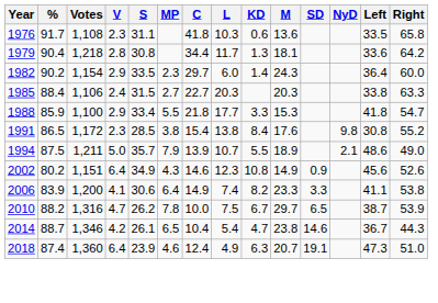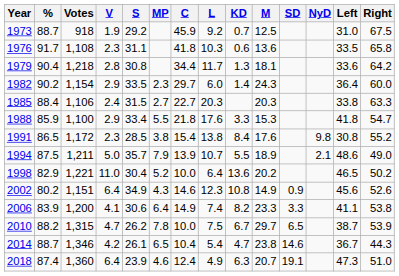 <table class="wikitable sortable" style=text-align:right>
 <tr>
 <th>Year</th>
 <th>%</th>
 <th>Votes</th>
 <th><a href='#'>V</a></th>
 <th><a href='#'>S</a></th>
 <th><a href='#'>MP</a></th>
 <th><a href='#'>C</a></th>
 <th><a href='#'>L</a></th>
 <th><a href='#'>KD</a></th>
 <th><a href='#'>M</a></th>
 <th><a href='#'>SD</a></th>
 <th><a href='#'>NyD</a></th>
 <th>Left</th>
 <th>Right</th>
+</tr>
+<tr>
+<td align=left><a href='#'>1973</a></td>
+<td>88.7</td>
+<td>918</td>
+<td>1.9</td>
+<td>29.2</td>
+<td></td>
+<td>45.9</td>
+<td>9.2</td>
+<td>0.7</td>
+<td>12.5</td>
+<td></td>
+<td></td>
+<td>31.0</td>
+<td>67.5</td>
 </tr>
 <tr>
 <td align=left><a href='#'>1976</a></td>
 <td>91.7</td>
 <td>1,108</td>
 <td>2.3</td>
 <td>31.1</td>
 <td></td>
 <td>41.8</td>
 <td>10.3</td>
 <td>0.6</td>
 <td>13.6</td>
 <td></td>
 <td></td>
 <td>33.5</td>
 <td>65.8</td>
 </tr>
 <tr>
 <td align=left><a href='#'>1979</a></td>
 <td>90.4</td>
 <td>1,218</td>
 <td>2.8</td>
 <td>30.8</td>
 <td></td>
 <td>34.4</td>
 <td>11.7</td>
 <td>1.3</td>
 <td>18.1</td>
 <td></td>
 <td></td>
 <td>33.6</td>
 <td>64.2</td>
 </tr>
 <tr>
 <td align=left><a href='#'>1982</a></td>
 <td>90.2</td>
 <td>1,154</td>
 <td>2.9</td>
 <td>33.5</td>
 <td>2.3</td>
 <td>29.7</td>
 <td>6.0</td>
 <td>1.4</td>
 <td>24.3</td>
 <td></td>
 <td></td>
 <td>36.4</td>
 <td>60.0</td>
 </tr>
 <tr>
 <td align=left><a href='#'>1985</a></td>
 <td>88.4</td>
 <td>1,106</td>
 <td>2.4</td>
 <td>31.5</td>
 <td>2.7</td>
 <td>22.7</td>
 <td>20.3</td>
 <td></td>
 <td>20.3</td>
 <td></td>
 <td></td>
 <td>33.8</td>
 <td>63.3</td>
 </tr>
 <tr>
 <td align=left><a href='#'>1988</a></td>
 <td>85.9</td>
 <td>1,100</td>
 <td>2.9</td>
 <td>33.4</td>
 <td>5.5</td>
 <td>21.8</td>
-<td>17.7</td>
+<td>17.6</td>
 <td>3.3</td>
 <td>15.3</td>
 <td></td>
 <td></td>
 <td>41.8</td>
 <td>54.7</td>
 </tr>
 <tr>
 <td align=left><a href='#'>1991</a></td>
 <td>86.5</td>
 <td>1,172</td>
 <td>2.3</td>
 <td>28.5</td>
 <td>3.8</td>
 <td>15.4</td>
 <td>13.8</td>
 <td>8.4</td>
 <td>17.6</td>
 <td></td>
 <td>9.8</td>
 <td>30.8</td>
 <td>55.2</td>
 </tr>
 <tr>
 <td align=left><a href='#'>1994</a></td>
 <td>87.5</td>
 <td>1,211</td>
 <td>5.0</td>
 <td>35.7</td>
 <td>7.9</td>
 <td>13.9</td>
 <td>10.7</td>
 <td>5.5</td>
 <td>18.9</td>
 <td></td>
 <td>2.1</td>
 <td>48.6</td>
 <td>49.0</td>
 </tr>
 <tr>
+<td align=left><a href='#'>1998</a></td>
+<td>82.9</td>
+<td>1,221</td>
+<td>11.0</td>
+<td>30.4</td>
+<td>5.2</td>
+<td>10.0</td>
+<td>6.4</td>
+<td>13.6</td>
+<td>20.2</td>
+<td></td>
+<td></td>
+<td>46.5</td>
+<td>50.2</td>
+</tr>
+<tr>
 <td align=left><a href='#'>2002</a></td>
 <td>80.2</td>
 <td>1,151</td>
 <td>6.4</td>
 <td>34.9</td>
 <td>4.3</td>
 <td>14.6</td>
 <td>12.3</td>
 <td>10.8</td>
 <td>14.9</td>
 <td>0.9</td>
 <td></td>
 <td>45.6</td>
 <td>52.6</td>
 </tr>
 <tr>
 <td align=left><a href='#'>2006</a></td>
 <td>83.9</td>
 <td>1,200</td>
 <td>4.1</td>
 <td>30.6</td>
 <td>6.4</td>
 <td>14.9</td>
 <td>7.4</td>
 <td>8.2</td>
 <td>23.3</td>
 <td>3.3</td>
 <td></td>
 <td>41.1</td>
 <td>53.8</td>
 </tr>
 <tr>
 <td align=left><a href='#'>2010</a></td>
 <td>88.2</td>
-<td>1,316</td>
+<td>1,315</td>
 <td>4.7</td>
 <td>26.2</td>
 <td>7.8</td>
 <td>10.0</td>
 <td>7.5</td>
 <td>6.7</td>
 <td>29.7</td>
 <td>6.5</td>
 <td></td>
 <td>38.7</td>
 <td>53.9</td>
 </tr>
 <tr>
 <td align=left><a href='#'>2014</a></td>
 <td>88.7</td>
 <td>1,346</td>
 <td>4.2</td>
 <td>26.1</td>
 <td>6.5</td>
 <td>10.4</td>
 <td>5.4</td>
 <td>4.7</td>
 <td>23.8</td>
 <td>14.6</td>
 <td></td>
 <td>36.7</td>
 <td>44.3</td>
 </tr>
 <tr>
 <td align=left><a href='#'>2018</a></td>
 <td>87.4</td>
 <td>1,360</td>
 <td>6.4</td>
 <td>23.9</td>
 <td>4.6</td>
 <td>12.4</td>
 <td>4.9</td>
 <td>6.3</td>
 <td>20.7</td>
 <td>19.1</td>
 <td></td>
 <td>47.3</td>
 <td>51.0</td>
 </tr>
 </table>
